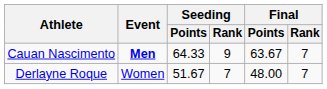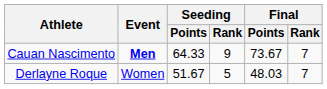 <table class=wikitable style=font-size:90%;text-align:center>
 <tr>
 <th rowspan=2>Athlete</th>
 <th rowspan=2>Event</th>
 <th colspan=2>Seeding</th>
 <th colspan=2>Final</th>
 </tr>
 <tr style=font-size:95%>
 <th>Points</th>
 <th>Rank</th>
 <th>Points</th>
 <th>Rank</th>
 </tr>
 <tr>
 <td><a href='#'>Cauan Nascimento</a></td>
 <td><strong><a href='#'>Men</a></strong></td>
 <td align=center>64.33</td>
 <td align=center>9</td>
-<td align=center>63.67</td>
+<td align=center>73.67</td>
 <td align=center>7</td>
 </tr>
 <tr>
 <td><a href='#'>Derlayne Roque</a></td>
 <td><a href='#'>Women</a></td>
 <td align=center>51.67</td>
-<td align=center>7</td>
-<td align=center>48.00</td>
+<td align=center>5</td>
+<td align=center>48.03</td>
 <td align=center>7</td>
 </tr>
 </table>
